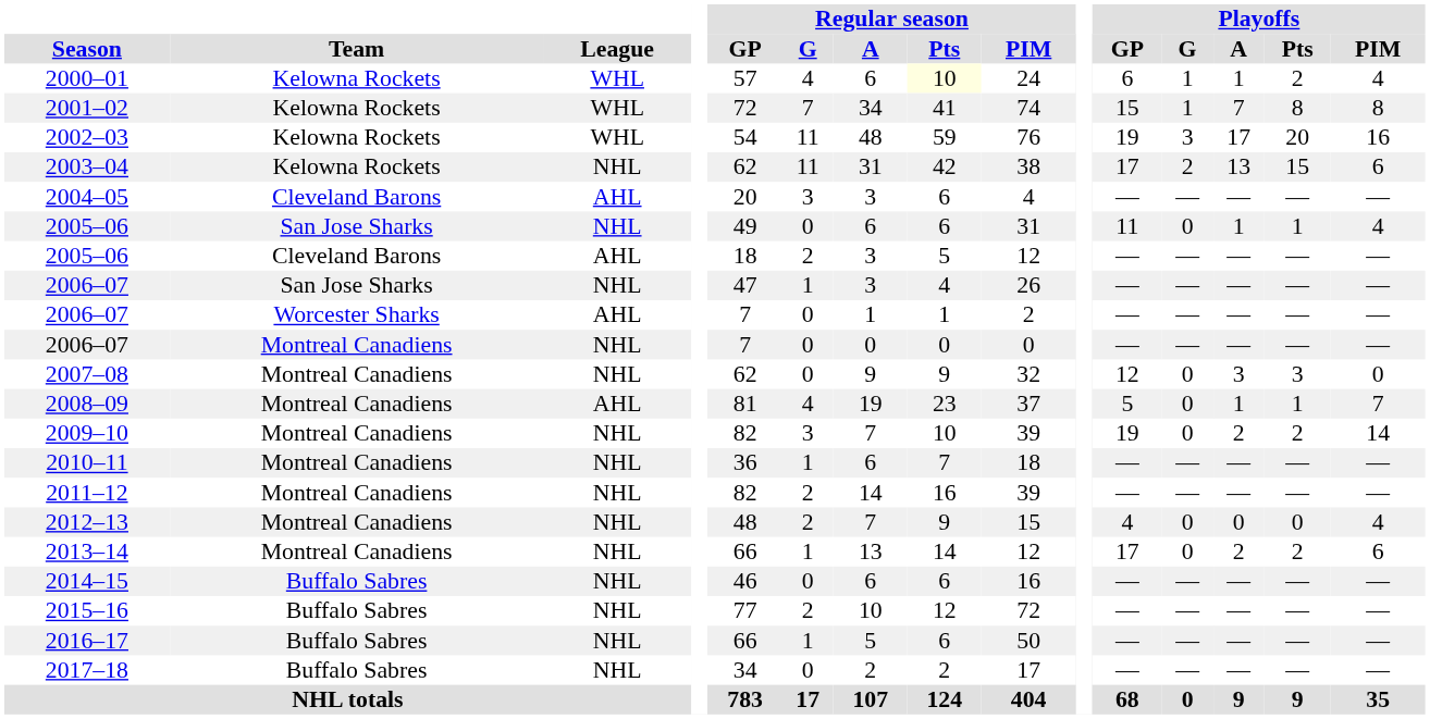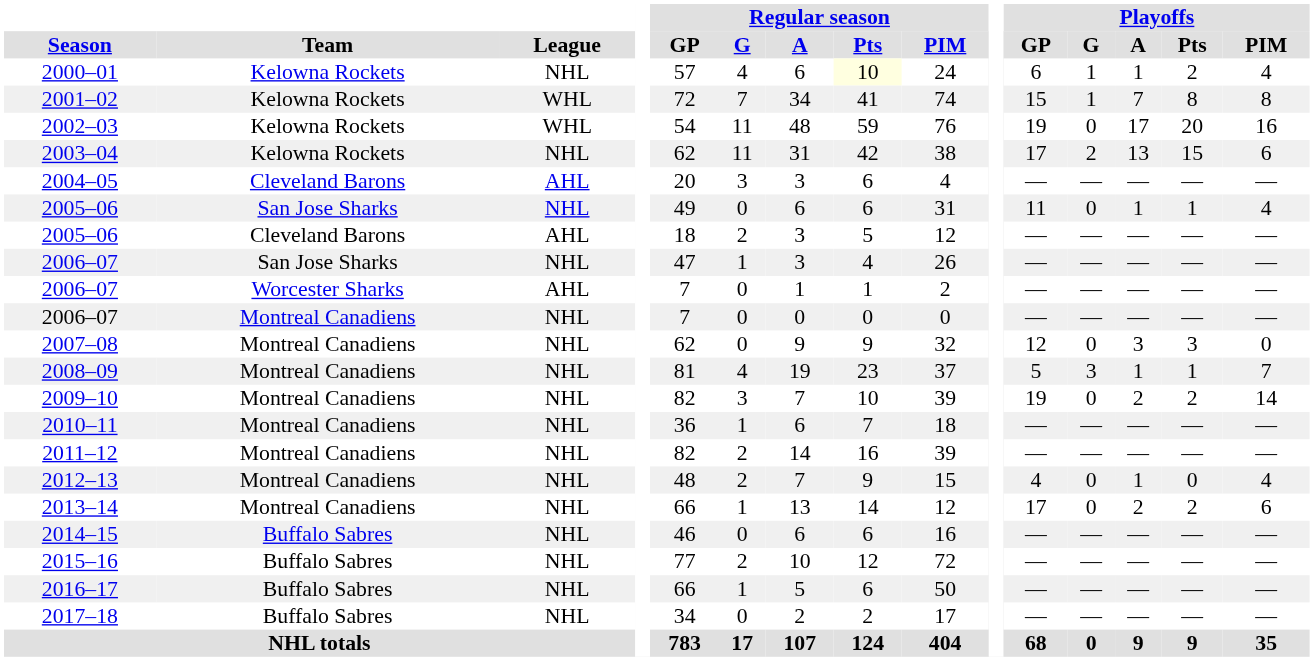 <table border="0" cellpadding="1" cellspacing="0" style="text-align:center; width:60em;">
 <tr style="background:#e0e0e0;">
 <th colspan="3" style="background:#fff;"> </th>
 <th rowspan="99" style="background:#fff;"> </th>
 <th colspan="5"><a href='#'>Regular season</a></th>
 <th rowspan="99" style="background:#fff;"> </th>
 <th colspan="5"><a href='#'>Playoffs</a></th>
 </tr>
 <tr style="background:#e0e0e0;">
 <th><a href='#'>Season</a></th>
 <th>Team</th>
 <th>League</th>
 <th>GP</th>
 <th><a href='#'>G</a></th>
 <th><a href='#'>A</a></th>
 <th><a href='#'>Pts</a></th>
 <th><a href='#'>PIM</a></th>
 <th>GP</th>
 <th>G</th>
 <th>A</th>
 <th>Pts</th>
 <th>PIM</th>
 </tr>
 <tr>
 <td><a href='#'>2000–01</a></td>
 <td><a href='#'>Kelowna Rockets</a></td>
-<td><a href='#'>WHL</a></td>
+<td>NHL</td>
 <td>57</td>
 <td>4</td>
 <td>6</td>
 <td style="background: lightyellow;">10</td>
 <td>24</td>
 <td>6</td>
 <td>1</td>
 <td>1</td>
 <td>2</td>
 <td>4</td>
 </tr>
 <tr style="background:#f0f0f0;">
 <td><a href='#'>2001–02</a></td>
 <td>Kelowna Rockets</td>
 <td>WHL</td>
 <td>72</td>
 <td>7</td>
 <td>34</td>
 <td>41</td>
 <td>74</td>
 <td>15</td>
 <td>1</td>
 <td>7</td>
 <td>8</td>
 <td>8</td>
 </tr>
 <tr>
 <td><a href='#'>2002–03</a></td>
 <td>Kelowna Rockets</td>
 <td>WHL</td>
 <td>54</td>
 <td>11</td>
 <td>48</td>
 <td>59</td>
 <td>76</td>
 <td>19</td>
-<td>3</td>
+<td>0</td>
 <td>17</td>
 <td>20</td>
 <td>16</td>
 </tr>
 <tr style="background:#f0f0f0;">
 <td><a href='#'>2003–04</a></td>
 <td>Kelowna Rockets</td>
 <td>NHL</td>
 <td>62</td>
 <td>11</td>
 <td>31</td>
 <td>42</td>
 <td>38</td>
 <td>17</td>
 <td>2</td>
 <td>13</td>
 <td>15</td>
 <td>6</td>
 </tr>
 <tr>
 <td><a href='#'>2004–05</a></td>
 <td><a href='#'>Cleveland Barons</a></td>
 <td><a href='#'>AHL</a></td>
 <td>20</td>
 <td>3</td>
 <td>3</td>
 <td>6</td>
 <td>4</td>
 <td>—</td>
 <td>—</td>
 <td>—</td>
 <td>—</td>
 <td>—</td>
 </tr>
 <tr style="background:#f0f0f0;">
 <td><a href='#'>2005–06</a></td>
 <td><a href='#'>San Jose Sharks</a></td>
 <td><a href='#'>NHL</a></td>
 <td>49</td>
 <td>0</td>
 <td>6</td>
 <td>6</td>
 <td>31</td>
 <td>11</td>
 <td>0</td>
 <td>1</td>
 <td>1</td>
 <td>4</td>
 </tr>
 <tr>
 <td><a href='#'>2005–06</a></td>
 <td>Cleveland Barons</td>
 <td>AHL</td>
 <td>18</td>
 <td>2</td>
 <td>3</td>
 <td>5</td>
 <td>12</td>
 <td>—</td>
 <td>—</td>
 <td>—</td>
 <td>—</td>
 <td>—</td>
 </tr>
 <tr style="background:#f0f0f0;">
 <td><a href='#'>2006–07</a></td>
 <td>San Jose Sharks</td>
 <td>NHL</td>
 <td>47</td>
 <td>1</td>
 <td>3</td>
 <td>4</td>
 <td>26</td>
 <td>—</td>
 <td>—</td>
 <td>—</td>
 <td>—</td>
 <td>—</td>
 </tr>
 <tr>
 <td><a href='#'>2006–07</a></td>
 <td><a href='#'>Worcester Sharks</a></td>
 <td>AHL</td>
 <td>7</td>
 <td>0</td>
 <td>1</td>
 <td>1</td>
 <td>2</td>
 <td>—</td>
 <td>—</td>
 <td>—</td>
 <td>—</td>
 <td>—</td>
 </tr>
 <tr style="background:#f0f0f0;">
 <td>2006–07</td>
 <td><a href='#'>Montreal Canadiens</a></td>
 <td>NHL</td>
 <td>7</td>
 <td>0</td>
 <td>0</td>
 <td>0</td>
 <td>0</td>
 <td>—</td>
 <td>—</td>
 <td>—</td>
 <td>—</td>
 <td>—</td>
 </tr>
 <tr>
 <td><a href='#'>2007–08</a></td>
 <td>Montreal Canadiens</td>
 <td>NHL</td>
 <td>62</td>
 <td>0</td>
 <td>9</td>
 <td>9</td>
 <td>32</td>
 <td>12</td>
 <td>0</td>
 <td>3</td>
 <td>3</td>
 <td>0</td>
 </tr>
 <tr style="background:#f0f0f0;">
 <td><a href='#'>2008–09</a></td>
 <td>Montreal Canadiens</td>
-<td>AHL</td>
+<td>NHL</td>
 <td>81</td>
 <td>4</td>
 <td>19</td>
 <td>23</td>
 <td>37</td>
 <td>5</td>
-<td>0</td>
+<td>3</td>
 <td>1</td>
 <td>1</td>
 <td>7</td>
 </tr>
 <tr>
 <td><a href='#'>2009–10</a></td>
 <td>Montreal Canadiens</td>
 <td>NHL</td>
 <td>82</td>
 <td>3</td>
 <td>7</td>
 <td>10</td>
 <td>39</td>
 <td>19</td>
 <td>0</td>
 <td>2</td>
 <td>2</td>
 <td>14</td>
 </tr>
 <tr style="background:#f0f0f0;">
 <td><a href='#'>2010–11</a></td>
 <td>Montreal Canadiens</td>
 <td>NHL</td>
 <td>36</td>
 <td>1</td>
 <td>6</td>
 <td>7</td>
 <td>18</td>
 <td>—</td>
 <td>—</td>
 <td>—</td>
 <td>—</td>
 <td>—</td>
 </tr>
 <tr>
 <td><a href='#'>2011–12</a></td>
 <td>Montreal Canadiens</td>
 <td>NHL</td>
 <td>82</td>
 <td>2</td>
 <td>14</td>
 <td>16</td>
 <td>39</td>
 <td>—</td>
 <td>—</td>
 <td>—</td>
 <td>—</td>
 <td>—</td>
 </tr>
 <tr style="background:#f0f0f0;">
 <td><a href='#'>2012–13</a></td>
 <td>Montreal Canadiens</td>
 <td>NHL</td>
 <td>48</td>
 <td>2</td>
 <td>7</td>
 <td>9</td>
 <td>15</td>
 <td>4</td>
 <td>0</td>
-<td>0</td>
+<td>1</td>
 <td>0</td>
 <td>4</td>
 </tr>
 <tr>
 <td><a href='#'>2013–14</a></td>
 <td>Montreal Canadiens</td>
 <td>NHL</td>
 <td>66</td>
 <td>1</td>
 <td>13</td>
 <td>14</td>
 <td>12</td>
 <td>17</td>
 <td>0</td>
 <td>2</td>
 <td>2</td>
 <td>6</td>
 </tr>
 <tr style="background:#f0f0f0;">
 <td><a href='#'>2014–15</a></td>
 <td><a href='#'>Buffalo Sabres</a></td>
 <td>NHL</td>
 <td>46</td>
 <td>0</td>
 <td>6</td>
 <td>6</td>
 <td>16</td>
 <td>—</td>
 <td>—</td>
 <td>—</td>
 <td>—</td>
 <td>—</td>
 </tr>
 <tr>
 <td><a href='#'>2015–16</a></td>
 <td>Buffalo Sabres</td>
 <td>NHL</td>
 <td>77</td>
 <td>2</td>
 <td>10</td>
 <td>12</td>
 <td>72</td>
 <td>—</td>
 <td>—</td>
 <td>—</td>
 <td>—</td>
 <td>—</td>
 </tr>
 <tr style="background:#f0f0f0;">
 <td><a href='#'>2016–17</a></td>
 <td>Buffalo Sabres</td>
 <td>NHL</td>
 <td>66</td>
 <td>1</td>
 <td>5</td>
 <td>6</td>
 <td>50</td>
 <td>—</td>
 <td>—</td>
 <td>—</td>
 <td>—</td>
 <td>—</td>
 </tr>
 <tr>
 <td><a href='#'>2017–18</a></td>
 <td>Buffalo Sabres</td>
 <td>NHL</td>
 <td>34</td>
 <td>0</td>
 <td>2</td>
 <td>2</td>
 <td>17</td>
 <td>—</td>
 <td>—</td>
 <td>—</td>
 <td>—</td>
 <td>—</td>
 </tr>
 <tr style="background:#e0e0e0;">
 <th colspan="3">NHL totals</th>
 <th>783</th>
 <th>17</th>
 <th>107</th>
 <th>124</th>
 <th>404</th>
 <th>68</th>
 <th>0</th>
 <th>9</th>
 <th>9</th>
 <th>35</th>
 </tr>
 </table>
